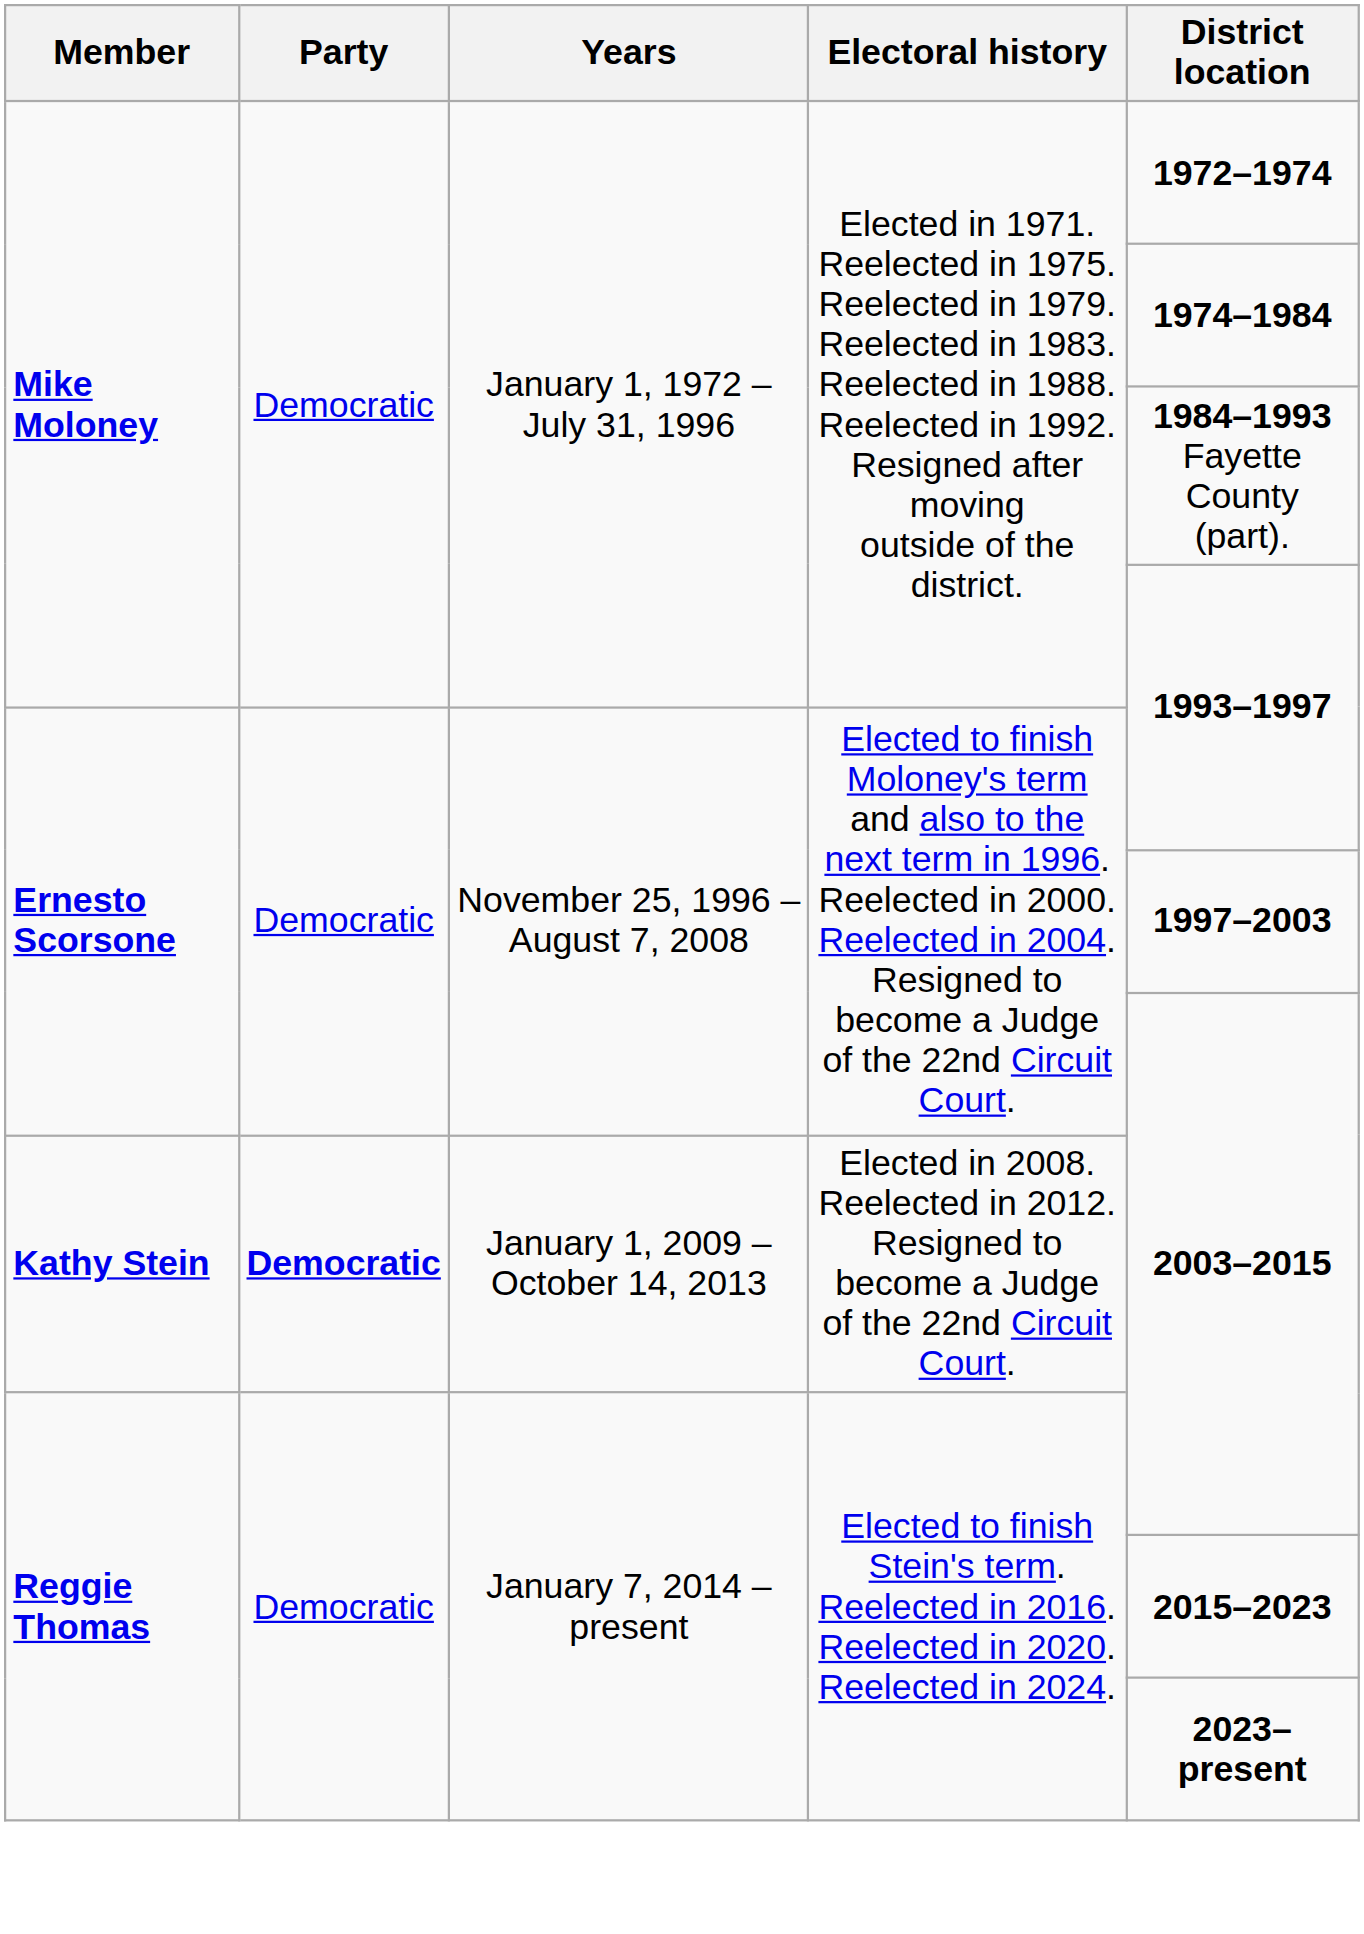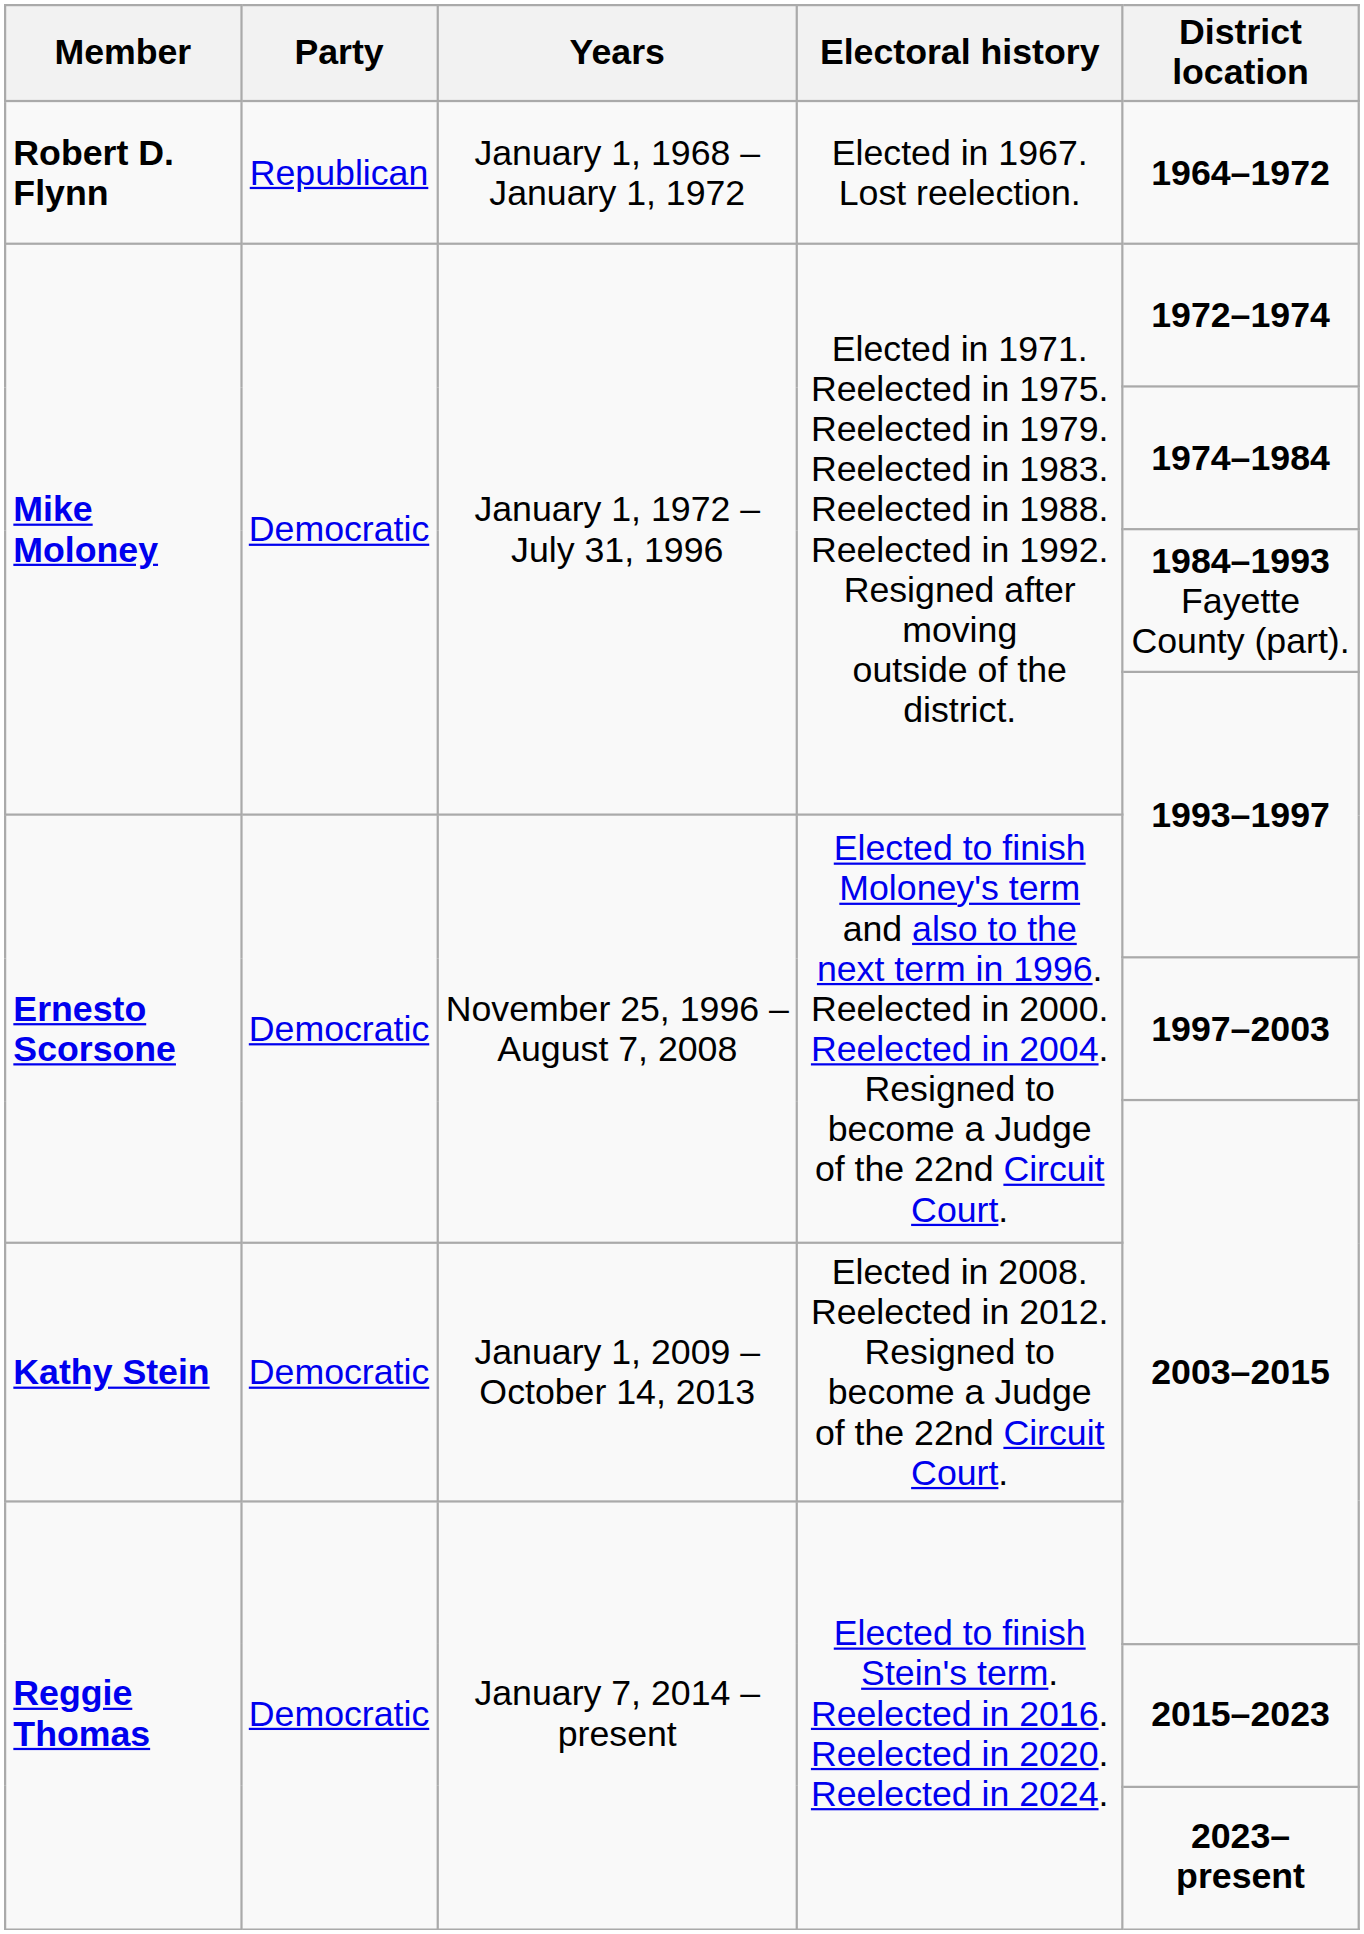 <table class=wikitable style="text-align:center">
 <tr>
 <th>Member</th>
 <th>Party</th>
 <th>Years</th>
 <th>Electoral history</th>
 <th>District location</th>
+</tr>
+<tr style="height:4em">
+<td align=left><strong>Robert D. Flynn</strong><br></td>
+<td><a href='#'>Republican</a></td>
+<td nowrap>January 1, 1968 –<br>January 1, 1972</td>
+<td>Elected in 1967.<br>Lost reelection.</td>
+<td><strong>1964–1972</strong><br></td>
 </tr>
 <tr style="height:4em">
 <td rowspan=4 align=left><strong><a href='#'>Mike Moloney</a></strong><br></td>
 <td rowspan=4 ><a href='#'>Democratic</a></td>
 <td rowspan=4 nowrap>January 1, 1972 –<br>July 31, 1996</td>
 <td rowspan=4>Elected in 1971.<br>Reelected in 1975.<br>Reelected in 1979.<br>Reelected in 1983.<br>Reelected in 1988.<br>Reelected in 1992.<br>Resigned after moving<br>outside of the district.</td>
 <td><strong>1972–1974</strong><br></td>
 </tr>
 <tr style="height:4em">
 <td><strong>1974–1984</strong><br></td>
 </tr>
 <tr style="height:4em">
 <td><strong>1984–1993</strong><br>Fayette County (part).</td>
 </tr>
 <tr style="height:4em">
 <td rowspan=2><strong>1993–1997</strong><br></td>
 </tr>
 <tr style="height:4em">
 <td rowspan=3 align=left><strong><a href='#'>Ernesto Scorsone</a></strong><br></td>
 <td rowspan=3 ><a href='#'>Democratic</a></td>
 <td rowspan=3 nowrap>November 25, 1996 –<br>August 7, 2008</td>
 <td rowspan=3><a href='#'>Elected to finish Moloney's term</a><br>and <a href='#'>also to the next term in 1996</a>.<br>Reelected in 2000.<br><a href='#'>Reelected in 2004</a>.<br>Resigned to become a Judge<br>of the 22nd <a href='#'>Circuit Court</a>.</td>
 </tr>
 <tr style="height:4em">
 <td><strong>1997–2003</strong><br></td>
 </tr>
 <tr style="height:4em">
 <td rowspan=3><strong>2003–2015</strong><br></td>
 </tr>
 <tr style="height:4em">
 <td align=left><strong><a href='#'>Kathy Stein</a></strong><br></td>
-<td><strong><a href='#'>Democratic</a></strong></td>
+<td><a href='#'>Democratic</a></td>
 <td nowrap>January 1, 2009 –<br>October 14, 2013</td>
 <td>Elected in 2008.<br>Reelected in 2012.<br>Resigned to become a Judge<br>of the 22nd <a href='#'>Circuit Court</a>.</td>
 </tr>
 <tr style="height:4em">
 <td rowspan=3 align=left><strong><a href='#'>Reggie Thomas</a></strong><br></td>
 <td rowspan=3 ><a href='#'>Democratic</a></td>
 <td rowspan=3 nowrap>January 7, 2014 –<br>present</td>
 <td rowspan=3><a href='#'>Elected to finish Stein's term</a>.<br><a href='#'>Reelected in 2016</a>.<br><a href='#'>Reelected in 2020</a>.<br><a href='#'>Reelected in 2024</a>.</td>
 </tr>
 <tr style="height:4em">
 <td><strong>2015–2023</strong><br></td>
 </tr>
 <tr style="height:4em">
 <td><strong>2023–present</strong><br></td>
 </tr>
 </table>
